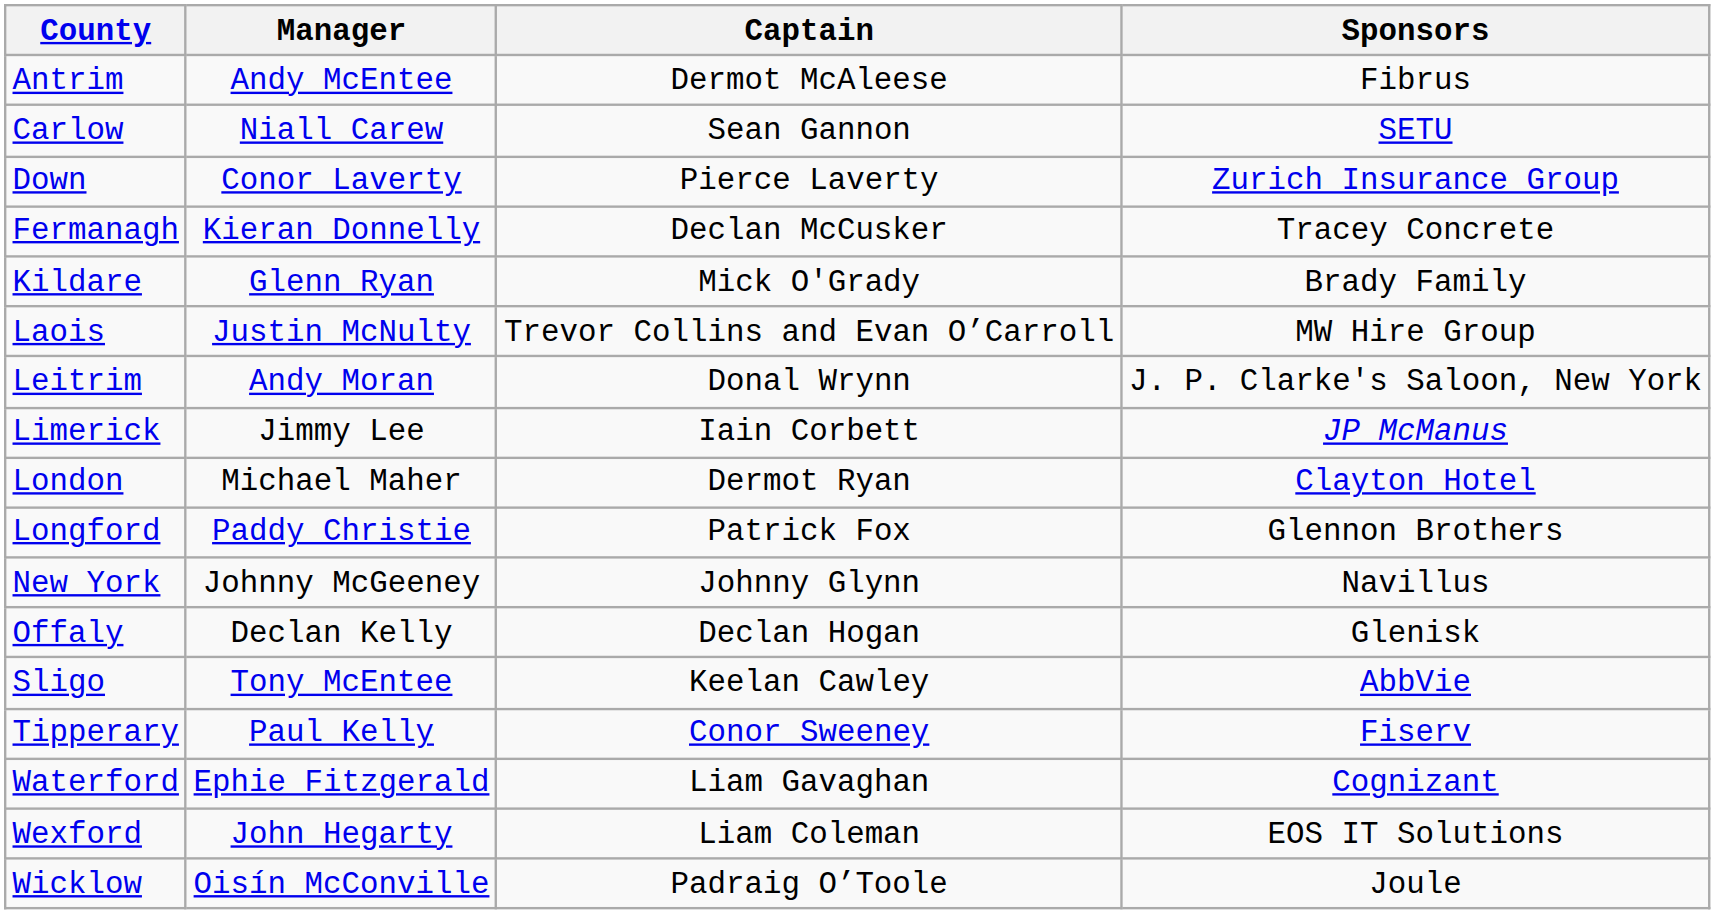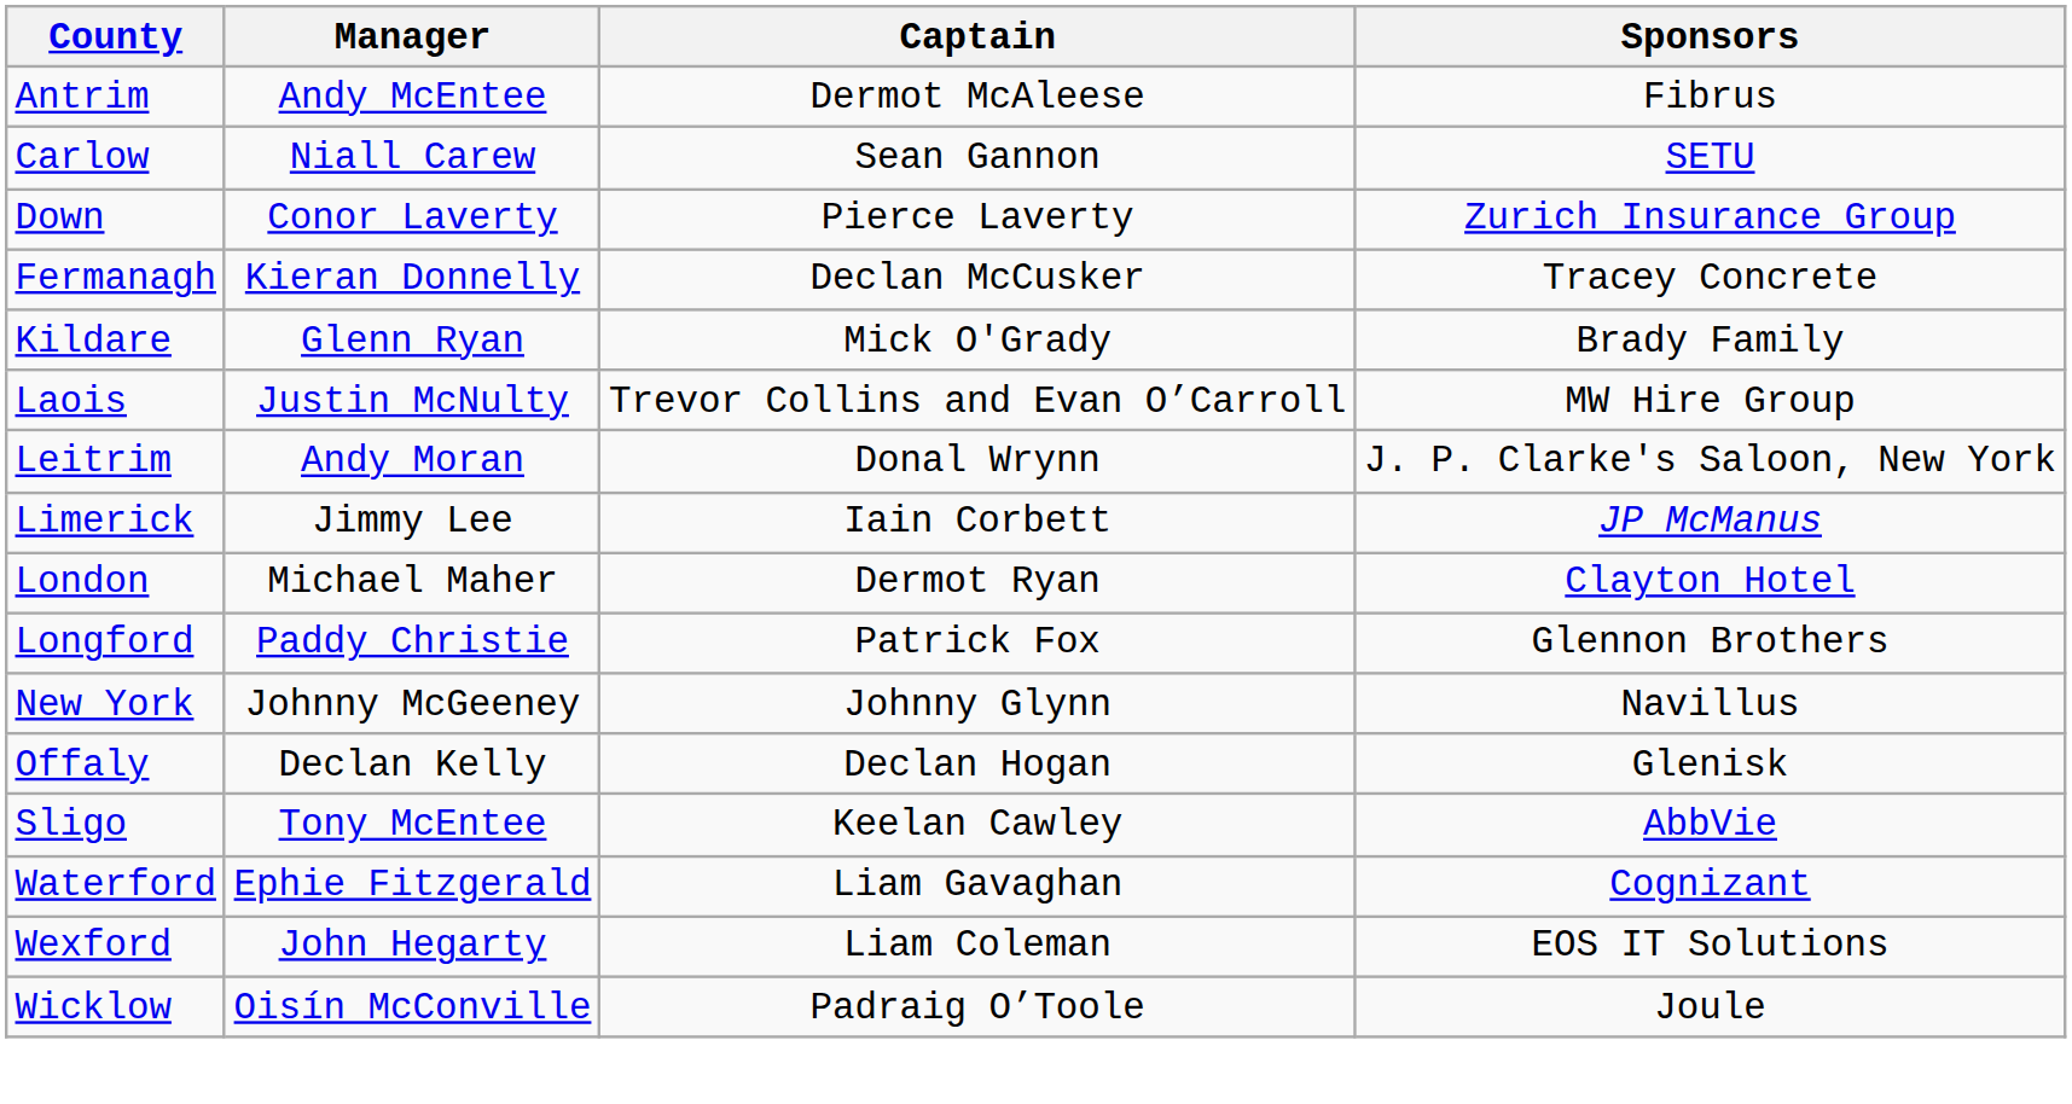 <table class="wikitable sortable" style="text-align:center">
 <tr>
 <th><a href='#'>County</a></th>
 <th>Manager</th>
 <th>Captain</th>
 <th>Sponsors</th>
 </tr>
 <tr>
 <td style="text-align:left"> <a href='#'>Antrim</a></td>
 <td><a href='#'>Andy McEntee</a></td>
 <td>Dermot McAleese</td>
 <td>Fibrus</td>
 </tr>
 <tr>
 <td style="text-align:left"> <a href='#'>Carlow</a></td>
 <td><a href='#'>Niall Carew</a></td>
 <td>Sean Gannon</td>
 <td><a href='#'>SETU</a></td>
 </tr>
 <tr>
 <td style="text-align:left"> <a href='#'>Down</a></td>
 <td><a href='#'>Conor Laverty</a></td>
 <td>Pierce Laverty</td>
 <td><a href='#'>Zurich Insurance Group</a></td>
 </tr>
 <tr>
 <td style="text-align:left"> <a href='#'>Fermanagh</a></td>
 <td><a href='#'>Kieran Donnelly</a></td>
 <td>Declan McCusker</td>
 <td>Tracey Concrete</td>
 </tr>
 <tr>
 <td style="text-align:left"> <a href='#'>Kildare</a></td>
 <td><a href='#'>Glenn Ryan</a></td>
 <td>Mick O'Grady</td>
 <td>Brady Family</td>
 </tr>
 <tr>
 <td style="text-align:left"> <a href='#'>Laois</a></td>
 <td><a href='#'>Justin McNulty</a></td>
 <td>Trevor Collins and Evan O’Carroll</td>
 <td>MW Hire Group</td>
 </tr>
 <tr>
 <td style="text-align:left"> <a href='#'>Leitrim</a></td>
 <td><a href='#'>Andy Moran</a></td>
 <td>Donal Wrynn</td>
 <td>J. P. Clarke's Saloon, New York</td>
 </tr>
 <tr>
 <td style="text-align:left"> <a href='#'>Limerick</a></td>
 <td>Jimmy Lee</td>
 <td>Iain Corbett</td>
 <td><em><a href='#'>JP McManus</a></em></td>
 </tr>
 <tr>
 <td style="text-align:left"> <a href='#'>London</a></td>
 <td>Michael Maher</td>
 <td>Dermot Ryan</td>
 <td><a href='#'>Clayton Hotel</a></td>
 </tr>
 <tr>
 <td style="text-align:left"> <a href='#'>Longford</a></td>
 <td><a href='#'>Paddy Christie</a></td>
 <td>Patrick Fox</td>
 <td>Glennon Brothers</td>
 </tr>
 <tr>
 <td style="text-align:left"> <a href='#'>New York</a></td>
 <td>Johnny McGeeney</td>
 <td>Johnny Glynn</td>
 <td>Navillus</td>
 </tr>
 <tr>
 <td style="text-align:left"> <a href='#'>Offaly</a></td>
 <td>Declan Kelly</td>
 <td>Declan Hogan</td>
 <td>Glenisk</td>
 </tr>
 <tr>
 <td style="text-align:left"> <a href='#'>Sligo</a></td>
 <td><a href='#'>Tony McEntee</a></td>
 <td>Keelan Cawley</td>
 <td><a href='#'>AbbVie</a></td>
 </tr>
 <tr>
-<td style="text-align:left"> <a href='#'>Tipperary</a></td>
-<td><a href='#'>Paul Kelly</a></td>
-<td><a href='#'>Conor Sweeney</a></td>
-<td><a href='#'>Fiserv</a></td>
-</tr>
-<tr>
 <td style="text-align:left"> <a href='#'>Waterford</a></td>
 <td><a href='#'>Ephie Fitzgerald</a></td>
 <td>Liam Gavaghan</td>
 <td><a href='#'>Cognizant</a></td>
 </tr>
 <tr>
 <td style="text-align:left"> <a href='#'>Wexford</a></td>
 <td><a href='#'>John Hegarty</a></td>
 <td>Liam Coleman</td>
 <td>EOS IT Solutions</td>
 </tr>
 <tr>
 <td style="text-align:left"> <a href='#'>Wicklow</a></td>
 <td><a href='#'>Oisín McConville</a></td>
 <td>Padraig O’Toole</td>
 <td>Joule</td>
 </tr>
 </table>
